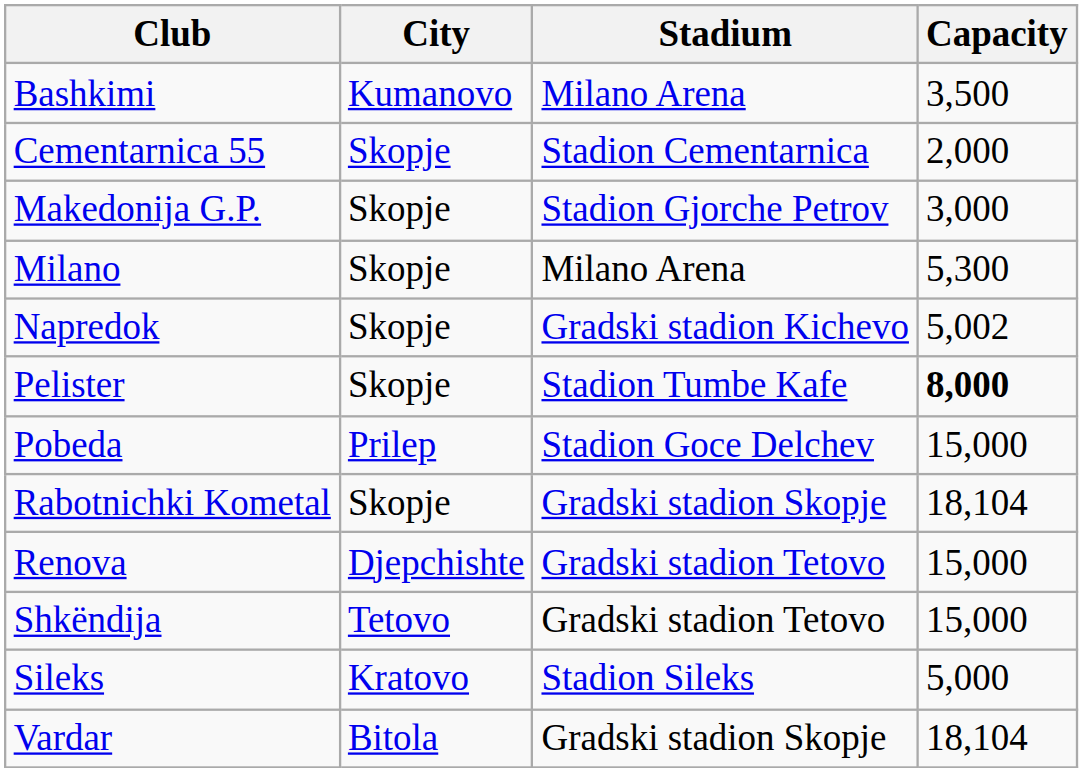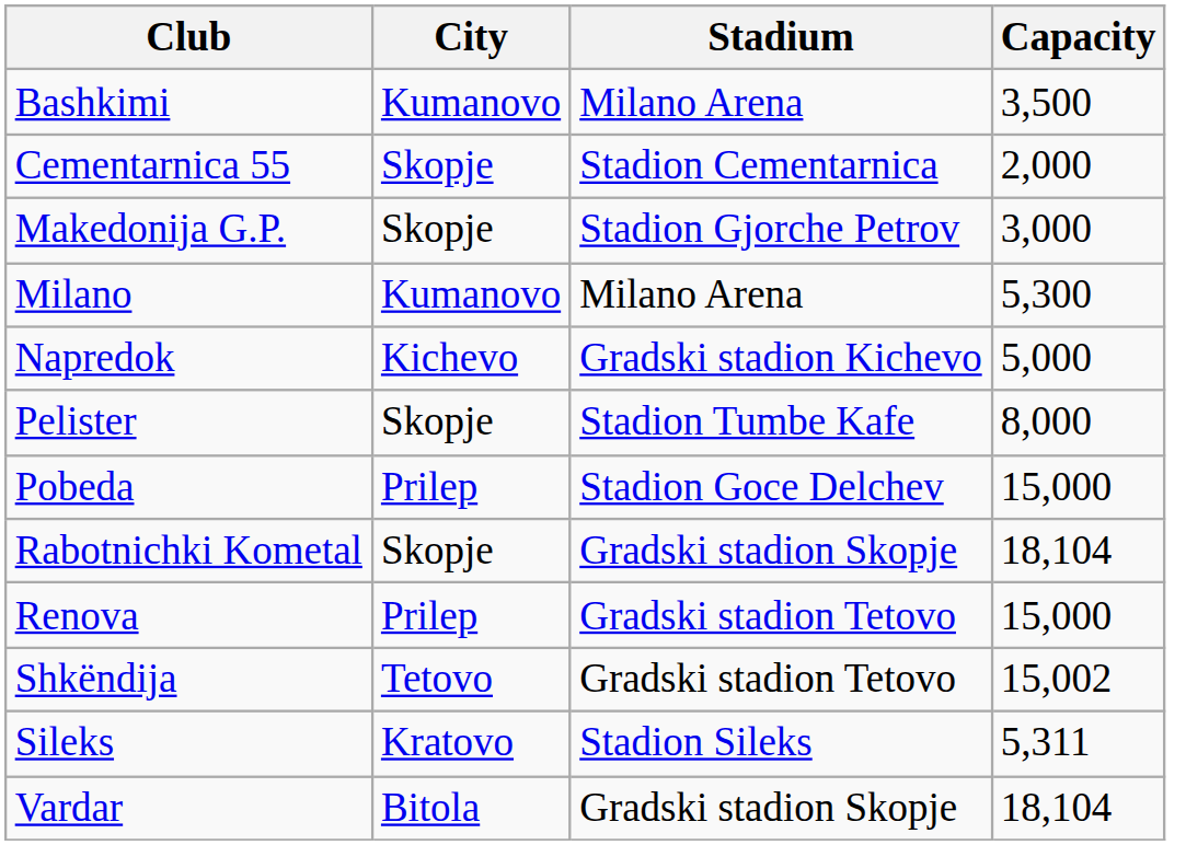 <table class="wikitable sortable">
 <tr>
 <th>Club</th>
 <th>City</th>
 <th>Stadium</th>
 <th>Capacity</th>
 </tr>
 <tr>
 <td><a href='#'>Bashkimi</a></td>
 <td><a href='#'>Kumanovo</a></td>
 <td><a href='#'>Milano Arena</a></td>
 <td>3,500</td>
 </tr>
 <tr>
 <td><a href='#'>Cementarnica 55</a></td>
 <td><a href='#'>Skopje</a></td>
 <td><a href='#'>Stadion Cementarnica</a></td>
 <td>2,000</td>
 </tr>
 <tr>
 <td><a href='#'>Makedonija G.P.</a></td>
 <td>Skopje</td>
 <td><a href='#'>Stadion Gjorche Petrov</a></td>
 <td>3,000</td>
 </tr>
 <tr>
 <td><a href='#'>Milano</a></td>
-<td>Skopje</td>
+<td><a href='#'>Kumanovo</a></td>
 <td>Milano Arena</td>
 <td>5,300</td>
 </tr>
 <tr>
 <td><a href='#'>Napredok</a></td>
-<td>Skopje</td>
+<td><a href='#'>Kichevo</a></td>
 <td><a href='#'>Gradski stadion Kichevo</a></td>
-<td>5,002</td>
+<td>5,000</td>
 </tr>
 <tr>
 <td><a href='#'>Pelister</a></td>
 <td>Skopje</td>
 <td><a href='#'>Stadion Tumbe Kafe</a></td>
-<td><strong>8,000</strong></td>
+<td>8,000</td>
 </tr>
 <tr>
 <td><a href='#'>Pobeda</a></td>
 <td><a href='#'>Prilep</a></td>
 <td><a href='#'>Stadion Goce Delchev</a></td>
 <td>15,000</td>
 </tr>
 <tr>
 <td><a href='#'>Rabotnichki Kometal</a></td>
 <td>Skopje</td>
 <td><a href='#'>Gradski stadion Skopje</a></td>
 <td>18,104</td>
 </tr>
 <tr>
 <td><a href='#'>Renova</a></td>
-<td><a href='#'>Djepchishte</a></td>
+<td><a href='#'>Prilep</a></td>
 <td><a href='#'>Gradski stadion Tetovo</a></td>
 <td>15,000</td>
 </tr>
 <tr>
 <td><a href='#'>Shkëndija</a></td>
 <td><a href='#'>Tetovo</a></td>
 <td>Gradski stadion Tetovo</td>
-<td>15,000</td>
+<td>15,002</td>
 </tr>
 <tr>
 <td><a href='#'>Sileks</a></td>
 <td><a href='#'>Kratovo</a></td>
 <td><a href='#'>Stadion Sileks</a></td>
-<td>5,000</td>
+<td>5,311</td>
 </tr>
 <tr>
 <td><a href='#'>Vardar</a></td>
 <td><a href='#'>Bitola</a></td>
 <td>Gradski stadion Skopje</td>
 <td>18,104</td>
 </tr>
 </table>
